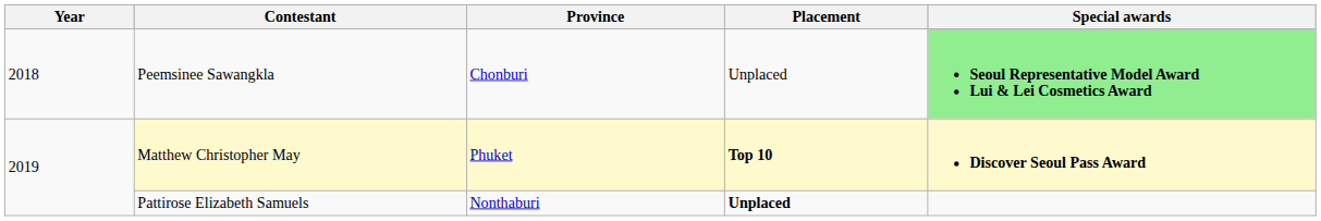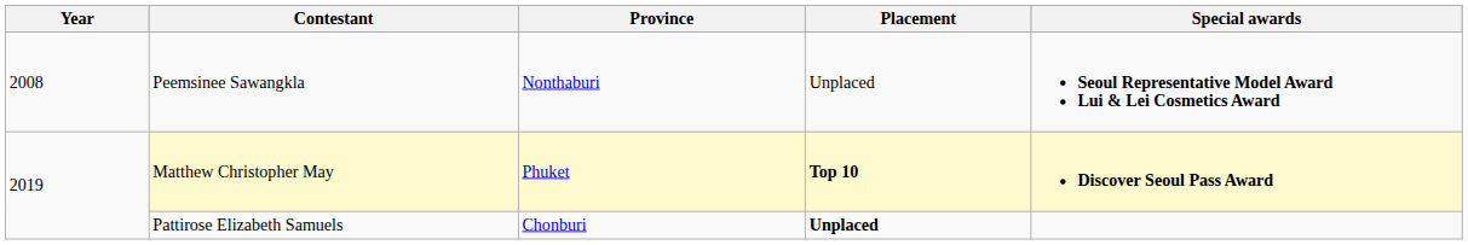 <table class="wikitable" style="font-size: 100%;">
 <tr bgcolor="#787878" align="center" colspan="10">
 <th width="7%">Year</th>
 <th width="18%">Contestant</th>
 <th width="14%">Province</th>
 <th width="11%">Placement</th>
 <th width="21%">Special awards</th>
 </tr>
 <tr>
-<td> 2018</td>
+<td> 2008</td>
 <td>Peemsinee Sawangkla</td>
-<td><a href='#'>Chonburi</a></td>
+<td><a href='#'>Nonthaburi</a></td>
 <td>Unplaced</td>
-<td style="background: lightgreen;"><br><ul><li><strong>Seoul Representative Model Award</strong></li><li><strong>Lui & Lei Cosmetics Award</strong></li></ul></td>
+<td><br><ul><li><strong>Seoul Representative Model Award</strong></li><li><strong>Lui & Lei Cosmetics Award</strong></li></ul></td>
 </tr>
 <tr>
 <td rowspan="2"> 2019</td>
 <td style="background-color:#FFFACD;">Matthew Christopher May</td>
 <td style="background-color:#FFFACD;"><a href='#'>Phuket</a></td>
 <td style="background-color:#FFFACD;"><strong>Top 10</strong></td>
 <td style="background-color:#FFFACD;"><br><ul><li><strong>Discover Seoul Pass Award</strong></li></ul></td>
 </tr>
 <tr>
 <td>Pattirose Elizabeth Samuels</td>
-<td><a href='#'>Nonthaburi</a></td>
+<td><a href='#'>Chonburi</a></td>
 <td><strong>Unplaced</strong></td>
 <td></td>
 </tr>
 </table>
